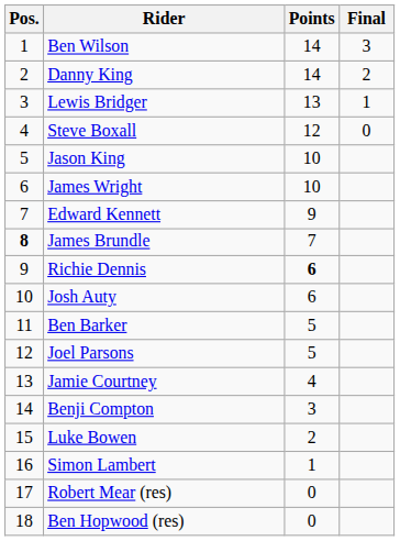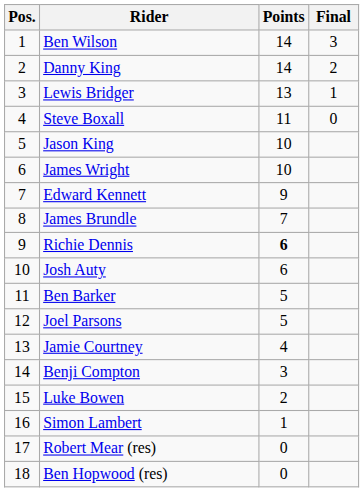 <table class=wikitable style="font-size:93%;">
 <tr>
 <th width=25px>Pos.</th>
 <th width=200px>Rider</th>
 <th width=40px>Points</th>
 <th width=40px>Final</th>
 </tr>
 <tr align=center>
 <td>1</td>
 <td align=left><a href='#'>Ben Wilson</a></td>
 <td>14</td>
 <td>3</td>
 </tr>
 <tr align=center>
 <td>2</td>
 <td align=left><a href='#'>Danny King</a></td>
 <td>14</td>
 <td>2</td>
 </tr>
 <tr align=center>
 <td>3</td>
 <td align=left><a href='#'>Lewis Bridger</a></td>
 <td>13</td>
 <td>1</td>
 </tr>
 <tr align=center>
 <td>4</td>
 <td align=left><a href='#'>Steve Boxall</a></td>
-<td>12</td>
+<td>11</td>
 <td>0</td>
 </tr>
 <tr align=center>
 <td>5</td>
 <td align=left><a href='#'>Jason King</a></td>
 <td>10</td>
 <td></td>
 </tr>
 <tr align=center>
 <td>6</td>
 <td align=left><a href='#'>James Wright</a></td>
 <td>10</td>
 <td></td>
 </tr>
 <tr align=center>
 <td>7</td>
 <td align=left><a href='#'>Edward Kennett</a></td>
 <td>9</td>
 <td></td>
 </tr>
 <tr align=center>
-<td><strong>8</strong></td>
+<td>8</td>
 <td align=left><a href='#'>James Brundle</a></td>
 <td>7</td>
 <td></td>
 </tr>
 <tr align=center>
 <td>9</td>
 <td align=left><a href='#'>Richie Dennis</a></td>
 <td><strong>6</strong></td>
 <td></td>
 </tr>
 <tr align=center>
 <td>10</td>
 <td align=left><a href='#'>Josh Auty</a></td>
 <td>6</td>
 <td></td>
 </tr>
 <tr align=center>
 <td>11</td>
 <td align=left><a href='#'>Ben Barker</a></td>
 <td>5</td>
 <td></td>
 </tr>
 <tr align=center>
 <td>12</td>
 <td align=left><a href='#'>Joel Parsons</a></td>
 <td>5</td>
 <td></td>
 </tr>
 <tr align=center>
 <td>13</td>
 <td align=left><a href='#'>Jamie Courtney</a></td>
 <td>4</td>
 <td></td>
 </tr>
 <tr align=center>
 <td>14</td>
 <td align=left><a href='#'>Benji Compton</a></td>
 <td>3</td>
 <td></td>
 </tr>
 <tr align=center>
 <td>15</td>
 <td align=left><a href='#'>Luke Bowen</a></td>
 <td>2</td>
 <td></td>
 </tr>
 <tr align=center>
 <td>16</td>
 <td align=left><a href='#'>Simon Lambert</a></td>
 <td>1</td>
 <td></td>
 </tr>
 <tr align=center>
 <td>17</td>
 <td align=left><a href='#'>Robert Mear</a> (res)</td>
 <td>0</td>
 <td></td>
 </tr>
 <tr align=center>
 <td>18</td>
 <td align=left><a href='#'>Ben Hopwood</a> (res)</td>
 <td>0</td>
 <td></td>
 </tr>
 </table>
